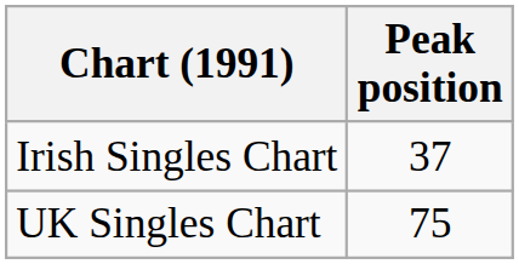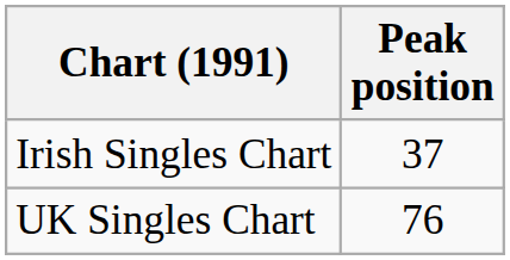 <table class="wikitable sortable">
 <tr>
 <th>Chart (1991)</th>
 <th>Peak<br>position</th>
 </tr>
 <tr>
 <td>Irish Singles Chart</td>
 <td style="text-align:center;">37</td>
 </tr>
 <tr>
 <td>UK Singles Chart</td>
-<td style="text-align:center;">75</td>
+<td style="text-align:center;">76</td>
 </tr>
 </table>
